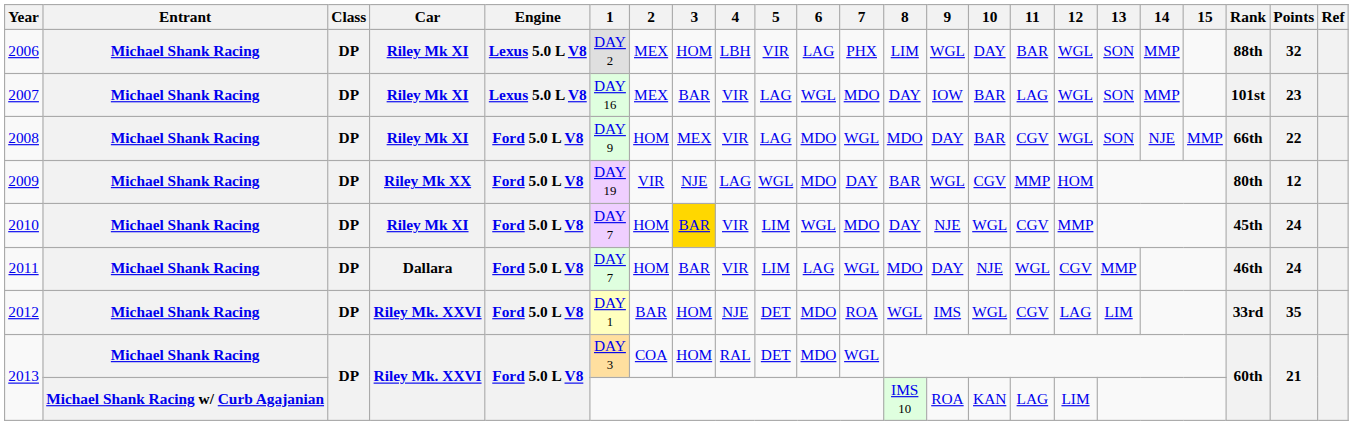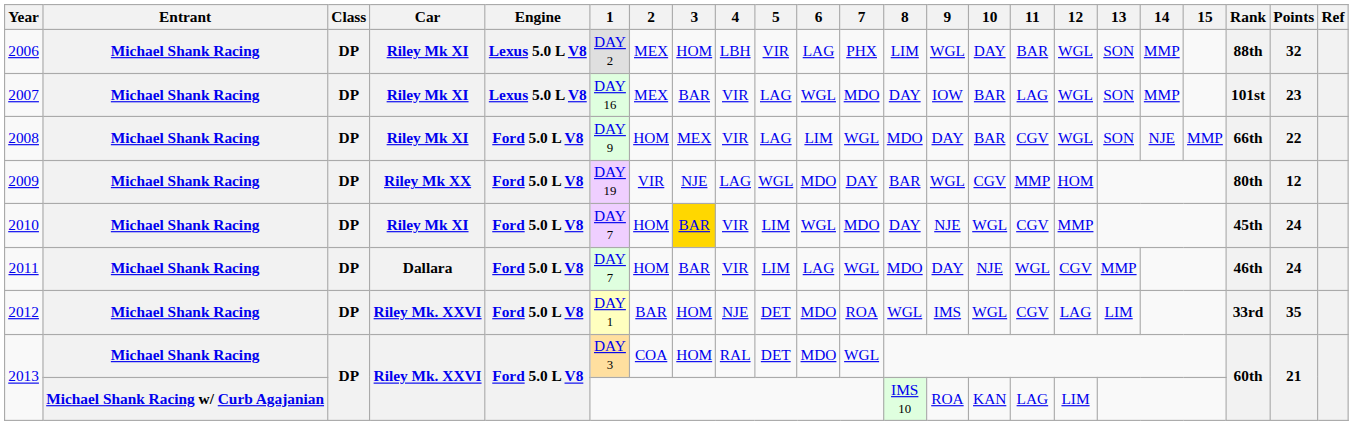 <table class="wikitable" style="text-align:center; font-size:85%">
 <tr>
 <th>Year</th>
 <th>Entrant</th>
 <th>Class</th>
 <th>Car</th>
 <th>Engine</th>
 <th>1</th>
 <th>2</th>
 <th>3</th>
 <th>4</th>
 <th>5</th>
 <th>6</th>
 <th>7</th>
 <th>8</th>
 <th>9</th>
 <th>10</th>
 <th>11</th>
 <th>12</th>
 <th>13</th>
 <th>14</th>
 <th>15</th>
 <th>Rank</th>
 <th>Points</th>
 <th>Ref</th>
 </tr>
 <tr>
 <td><a href='#'>2006</a></td>
 <th><a href='#'>Michael Shank Racing</a></th>
 <th>DP</th>
 <th><a href='#'>Riley Mk XI</a></th>
 <th><a href='#'>Lexus</a> 5.0 L <a href='#'>V8</a></th>
 <td style="background:#DFDFDF;"><a href='#'>DAY</a><br><small>2</small></td>
 <td><a href='#'>MEX</a></td>
 <td><a href='#'>HOM</a></td>
 <td><a href='#'>LBH</a></td>
 <td><a href='#'>VIR</a></td>
 <td><a href='#'>LAG</a></td>
 <td><a href='#'>PHX</a></td>
 <td><a href='#'>LIM</a></td>
 <td><a href='#'>WGL</a></td>
 <td><a href='#'>DAY</a></td>
 <td><a href='#'>BAR</a></td>
 <td><a href='#'>WGL</a></td>
 <td><a href='#'>SON</a></td>
 <td><a href='#'>MMP</a></td>
 <td></td>
 <th>88th</th>
 <th>32</th>
 <th></th>
 </tr>
 <tr>
 <td><a href='#'>2007</a></td>
 <th><a href='#'>Michael Shank Racing</a></th>
 <th>DP</th>
 <th><a href='#'>Riley Mk XI</a></th>
 <th><a href='#'>Lexus</a> 5.0 L <a href='#'>V8</a></th>
 <td style="background:#DFFFDF;"><a href='#'>DAY</a><br><small>16</small></td>
 <td><a href='#'>MEX</a></td>
 <td><a href='#'>BAR</a></td>
 <td><a href='#'>VIR</a></td>
 <td><a href='#'>LAG</a></td>
 <td><a href='#'>WGL</a></td>
 <td><a href='#'>MDO</a></td>
 <td><a href='#'>DAY</a></td>
 <td><a href='#'>IOW</a></td>
 <td><a href='#'>BAR</a></td>
 <td><a href='#'>LAG</a></td>
 <td><a href='#'>WGL</a></td>
 <td><a href='#'>SON</a></td>
 <td><a href='#'>MMP</a></td>
 <td></td>
 <th>101st</th>
 <th>23</th>
 <th></th>
 </tr>
 <tr>
 <td><a href='#'>2008</a></td>
 <th><a href='#'>Michael Shank Racing</a></th>
 <th>DP</th>
 <th><a href='#'>Riley Mk XI</a></th>
 <th><a href='#'>Ford</a> 5.0 L <a href='#'>V8</a></th>
 <td style="background:#DFFFDF;"><a href='#'>DAY</a><br><small>9</small></td>
 <td><a href='#'>HOM</a></td>
 <td><a href='#'>MEX</a></td>
 <td><a href='#'>VIR</a></td>
 <td><a href='#'>LAG</a></td>
-<td><a href='#'>MDO</a></td>
+<td><a href='#'>LIM</a></td>
 <td><a href='#'>WGL</a></td>
 <td><a href='#'>MDO</a></td>
 <td><a href='#'>DAY</a></td>
 <td><a href='#'>BAR</a></td>
 <td><a href='#'>CGV</a></td>
 <td><a href='#'>WGL</a></td>
 <td><a href='#'>SON</a></td>
 <td><a href='#'>NJE</a></td>
 <td><a href='#'>MMP</a></td>
 <th>66th</th>
 <th>22</th>
 <th></th>
 </tr>
 <tr>
 <td><a href='#'>2009</a></td>
 <th><a href='#'>Michael Shank Racing</a></th>
 <th>DP</th>
 <th><a href='#'>Riley Mk XX</a></th>
 <th><a href='#'>Ford</a> 5.0 L <a href='#'>V8</a></th>
 <td style="background:#EFCFFF;"><a href='#'>DAY</a><br><small>19</small></td>
 <td><a href='#'>VIR</a></td>
 <td><a href='#'>NJE</a></td>
 <td><a href='#'>LAG</a></td>
 <td><a href='#'>WGL</a></td>
 <td><a href='#'>MDO</a></td>
 <td><a href='#'>DAY</a></td>
 <td><a href='#'>BAR</a></td>
 <td><a href='#'>WGL</a></td>
 <td><a href='#'>CGV</a></td>
 <td><a href='#'>MMP</a></td>
 <td><a href='#'>HOM</a></td>
 <td colspan=3></td>
 <th>80th</th>
 <th>12</th>
 <th></th>
 </tr>
 <tr>
 <td><a href='#'>2010</a></td>
 <th><a href='#'>Michael Shank Racing</a></th>
 <th>DP</th>
 <th><a href='#'>Riley Mk XI</a></th>
 <th><a href='#'>Ford</a> 5.0 L <a href='#'>V8</a></th>
 <td style="background:#EFCFFF;"><a href='#'>DAY</a><br><small>7</small></td>
 <td><a href='#'>HOM</a></td>
 <td style="background: gold;"><a href='#'>BAR</a></td>
 <td><a href='#'>VIR</a></td>
 <td><a href='#'>LIM</a></td>
 <td><a href='#'>WGL</a></td>
 <td><a href='#'>MDO</a></td>
 <td><a href='#'>DAY</a></td>
 <td><a href='#'>NJE</a></td>
 <td><a href='#'>WGL</a></td>
 <td><a href='#'>CGV</a></td>
 <td><a href='#'>MMP</a></td>
 <td colspan=3></td>
 <th>45th</th>
 <th>24</th>
 <th></th>
 </tr>
 <tr>
 <td><a href='#'>2011</a></td>
 <th><a href='#'>Michael Shank Racing</a></th>
 <th>DP</th>
 <th>Dallara</th>
 <th><a href='#'>Ford</a> 5.0 L <a href='#'>V8</a></th>
 <td style="background:#DFFFDF;"><a href='#'>DAY</a><br><small>7</small></td>
 <td><a href='#'>HOM</a></td>
 <td><a href='#'>BAR</a></td>
 <td><a href='#'>VIR</a></td>
 <td><a href='#'>LIM</a></td>
 <td><a href='#'>LAG</a></td>
 <td><a href='#'>WGL</a></td>
 <td><a href='#'>MDO</a></td>
 <td><a href='#'>DAY</a></td>
 <td><a href='#'>NJE</a></td>
 <td><a href='#'>WGL</a></td>
 <td><a href='#'>CGV</a></td>
 <td><a href='#'>MMP</a></td>
 <td colspan=2></td>
 <th>46th</th>
 <th>24</th>
 <th></th>
 </tr>
 <tr>
 <td><a href='#'>2012</a></td>
 <th><a href='#'>Michael Shank Racing</a></th>
 <th>DP</th>
 <th><a href='#'>Riley Mk. XXVI</a></th>
 <th><a href='#'>Ford</a> 5.0 L <a href='#'>V8</a></th>
 <td style="background:#FFFFBF;"><a href='#'>DAY</a><br><small>1</small></td>
 <td><a href='#'>BAR</a></td>
 <td><a href='#'>HOM</a></td>
 <td><a href='#'>NJE</a></td>
 <td><a href='#'>DET</a></td>
 <td><a href='#'>MDO</a></td>
 <td><a href='#'>ROA</a></td>
 <td><a href='#'>WGL</a></td>
 <td><a href='#'>IMS</a></td>
 <td><a href='#'>WGL</a></td>
 <td><a href='#'>CGV</a></td>
 <td><a href='#'>LAG</a></td>
 <td><a href='#'>LIM</a></td>
 <td colspan=2></td>
 <th>33rd</th>
 <th>35</th>
 <th></th>
 </tr>
 <tr>
 <td rowspan=2><a href='#'>2013</a></td>
 <th><a href='#'>Michael Shank Racing</a></th>
 <th rowspan=2>DP</th>
 <th rowspan=2><a href='#'>Riley Mk. XXVI</a></th>
 <th rowspan=2><a href='#'>Ford</a> 5.0 L <a href='#'>V8</a></th>
 <td style="background:#FFDF9F;"><a href='#'>DAY</a><br><small>3</small></td>
 <td><a href='#'>COA</a></td>
 <td><a href='#'>HOM</a></td>
 <td><a href='#'>RAL</a></td>
 <td><a href='#'>DET</a></td>
 <td><a href='#'>MDO</a></td>
 <td><a href='#'>WGL</a></td>
 <td colspan=8></td>
 <th rowspan=2>60th</th>
 <th rowspan=2>21</th>
 <th rowspan=2></th>
 </tr>
 <tr>
 <th><a href='#'>Michael Shank Racing</a> w/ <a href='#'>Curb Agajanian</a></th>
 <td colspan=7></td>
 <td style="background:#DFFFDF;"><a href='#'>IMS</a><br><small>10</small></td>
 <td><a href='#'>ROA</a></td>
 <td><a href='#'>KAN</a></td>
 <td><a href='#'>LAG</a></td>
 <td><a href='#'>LIM</a></td>
 <td colspan=3></td>
 </tr>
 </table>
